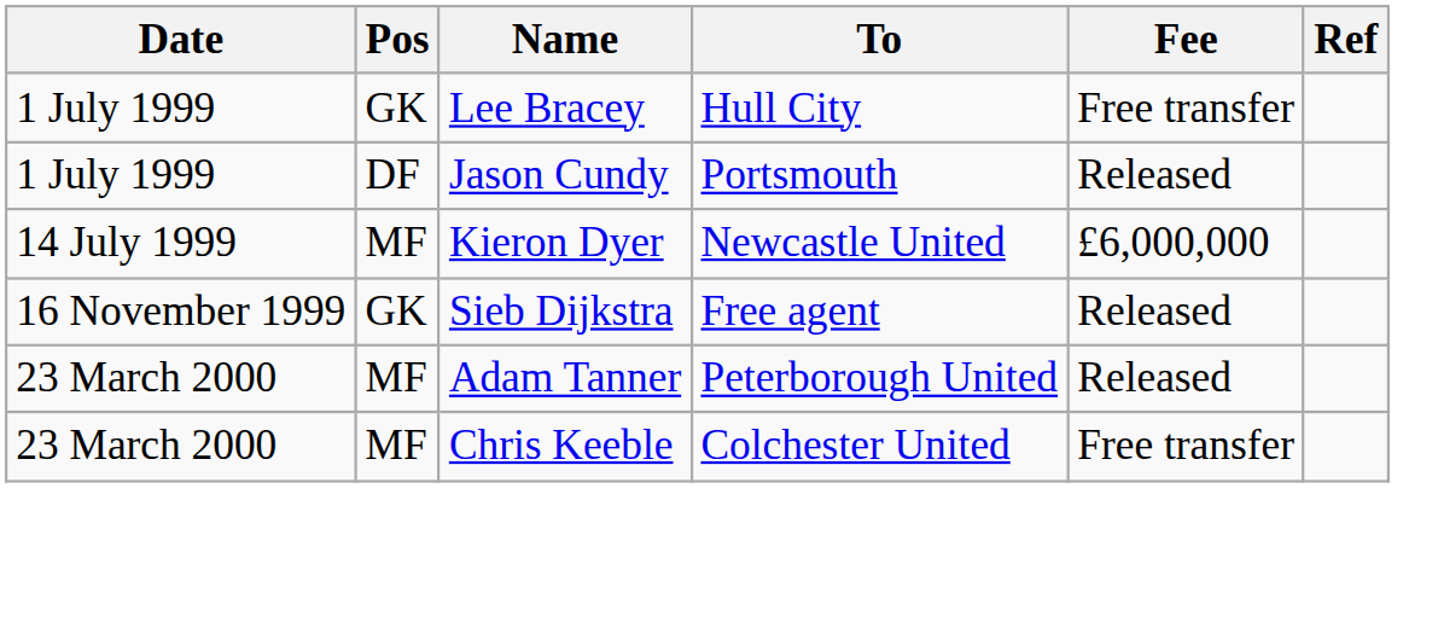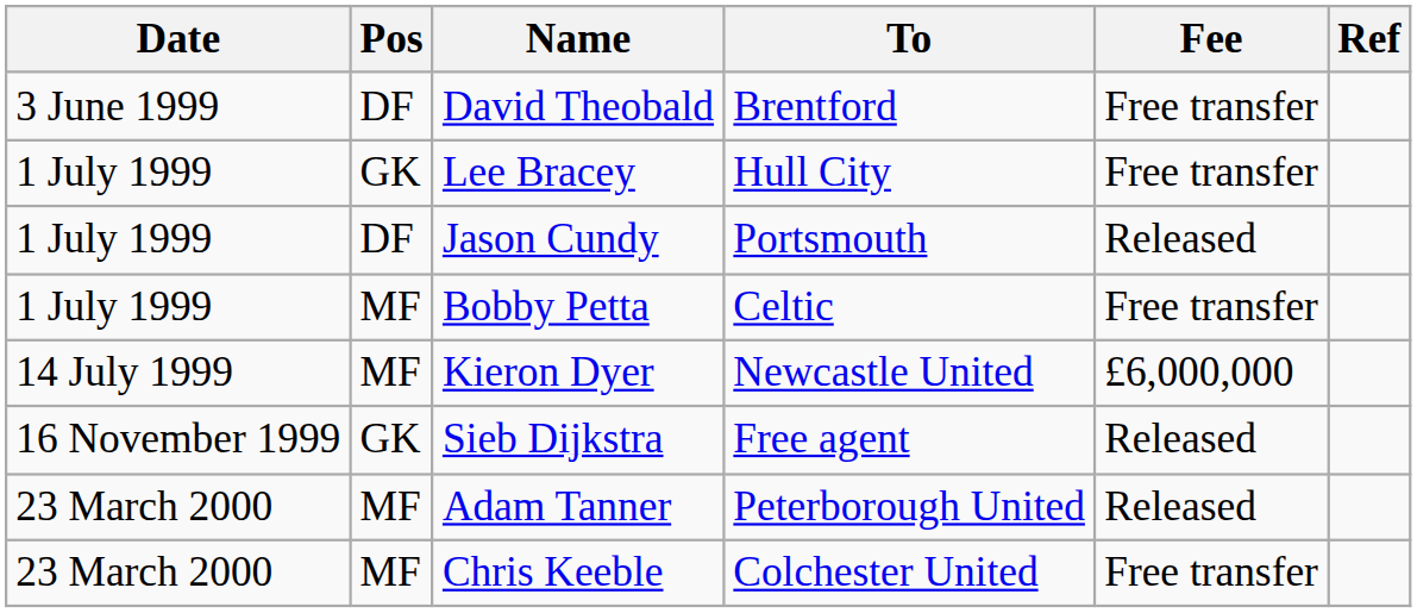 <table class="wikitable">
 <tr>
 <th>Date</th>
 <th>Pos</th>
 <th>Name</th>
 <th>To</th>
 <th>Fee</th>
 <th>Ref</th>
+</tr>
+<tr>
+<td>3 June 1999</td>
+<td>DF</td>
+<td> <a href='#'>David Theobald</a></td>
+<td> <a href='#'>Brentford</a></td>
+<td>Free transfer</td>
+<td></td>
 </tr>
 <tr>
 <td>1 July 1999</td>
 <td>GK</td>
 <td> <a href='#'>Lee Bracey</a></td>
 <td> <a href='#'>Hull City</a></td>
 <td>Free transfer</td>
 <td></td>
 </tr>
 <tr>
 <td>1 July 1999</td>
 <td>DF</td>
 <td> <a href='#'>Jason Cundy</a></td>
 <td> <a href='#'>Portsmouth</a></td>
 <td>Released</td>
+<td></td>
+</tr>
+<tr>
+<td>1 July 1999</td>
+<td>MF</td>
+<td> <a href='#'>Bobby Petta</a></td>
+<td> <a href='#'>Celtic</a></td>
+<td>Free transfer</td>
 <td></td>
 </tr>
 <tr>
 <td>14 July 1999</td>
 <td>MF</td>
 <td> <a href='#'>Kieron Dyer</a></td>
 <td> <a href='#'>Newcastle United</a></td>
 <td>£6,000,000</td>
 <td></td>
 </tr>
 <tr>
 <td>16 November 1999</td>
 <td>GK</td>
 <td> <a href='#'>Sieb Dijkstra</a></td>
 <td><a href='#'>Free agent</a></td>
 <td>Released</td>
 <td></td>
 </tr>
 <tr>
 <td>23 March 2000</td>
 <td>MF</td>
 <td> <a href='#'>Adam Tanner</a></td>
 <td> <a href='#'>Peterborough United</a></td>
 <td>Released</td>
 <td></td>
 </tr>
 <tr>
 <td>23 March 2000</td>
 <td>MF</td>
 <td> <a href='#'>Chris Keeble</a></td>
 <td> <a href='#'>Colchester United</a></td>
 <td>Free transfer</td>
 <td></td>
 </tr>
 </table>
